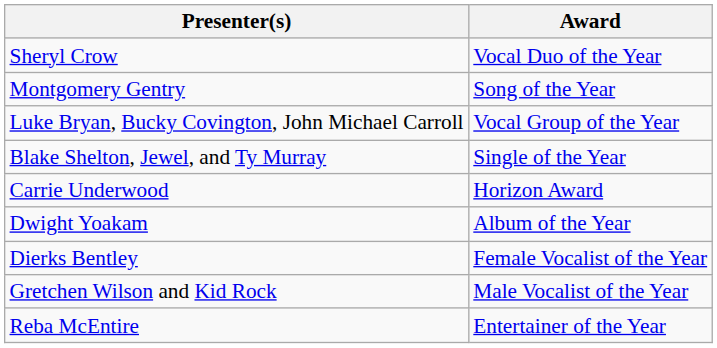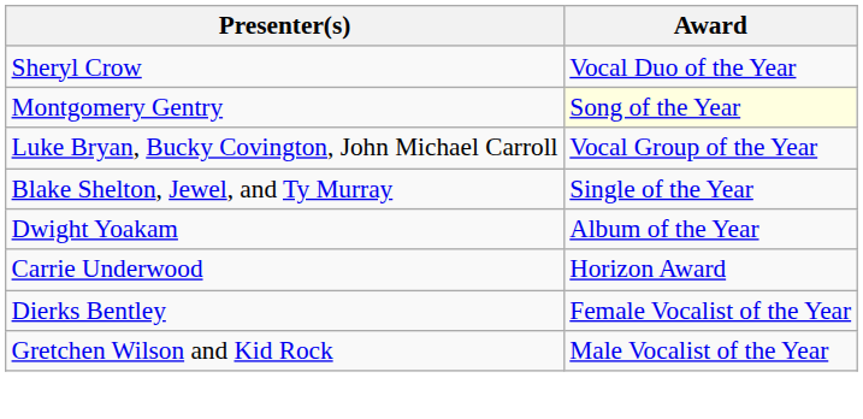 <table class="wikitable">
 <tr>
 <th>Presenter(s)</th>
 <th>Award</th>
 </tr>
 <tr>
 <td><a href='#'>Sheryl Crow</a></td>
 <td><a href='#'>Vocal Duo of the Year</a></td>
 </tr>
 <tr>
 <td><a href='#'>Montgomery Gentry</a></td>
-<td><a href='#'>Song of the Year</a></td>
+<td style="background: lightyellow;"><a href='#'>Song of the Year</a></td>
 </tr>
 <tr>
 <td><a href='#'>Luke Bryan</a>, <a href='#'>Bucky Covington</a>, John Michael Carroll</td>
 <td><a href='#'>Vocal Group of the Year</a></td>
 </tr>
 <tr>
 <td><a href='#'>Blake Shelton</a>, <a href='#'>Jewel</a>, and <a href='#'>Ty Murray</a></td>
 <td><a href='#'>Single of the Year</a></td>
 </tr>
 <tr>
+<td><a href='#'>Dwight Yoakam</a></td>
+<td><a href='#'>Album of the Year</a></td>
+</tr>
+<tr>
 <td><a href='#'>Carrie Underwood</a></td>
 <td><a href='#'>Horizon Award</a></td>
-</tr>
-<tr>
-<td><a href='#'>Dwight Yoakam</a></td>
-<td><a href='#'>Album of the Year</a></td>
 </tr>
 <tr>
 <td><a href='#'>Dierks Bentley</a></td>
 <td><a href='#'>Female Vocalist of the Year</a></td>
 </tr>
 <tr>
 <td><a href='#'>Gretchen Wilson</a> and <a href='#'>Kid Rock</a></td>
 <td><a href='#'>Male Vocalist of the Year</a></td>
 </tr>
-<tr>
-<td><a href='#'>Reba McEntire</a></td>
-<td><a href='#'>Entertainer of the Year</a></td>
-</tr>
 </table>
